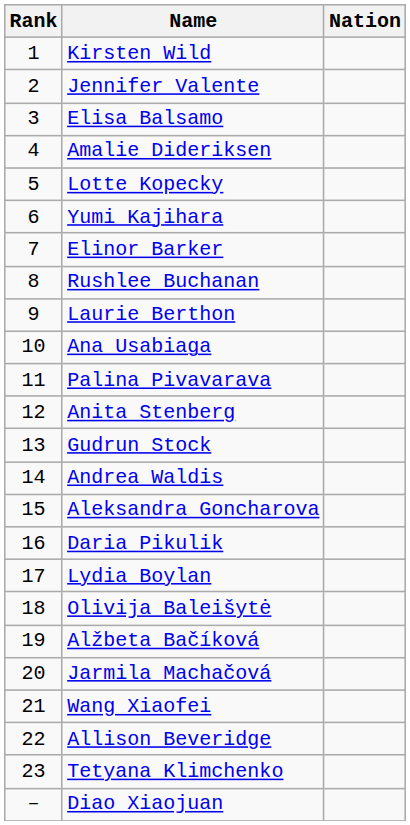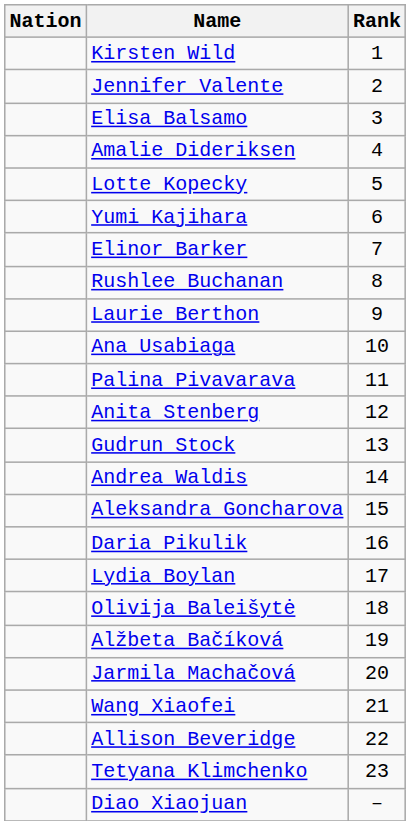 <table class="wikitable sortable" style="text-align:center">
 <tr>
+<th>Nation</th>
+<th>Name</th>
 <th>Rank</th>
-<th>Name</th>
-<th>Nation</th>
 </tr>
 <tr>
+<td align=left></td>
+<td align=left><a href='#'>Kirsten Wild</a></td>
 <td>1</td>
-<td align=left><a href='#'>Kirsten Wild</a></td>
-<td align=left></td>
 </tr>
 <tr>
+<td align=left></td>
+<td align=left><a href='#'>Jennifer Valente</a></td>
 <td>2</td>
-<td align=left><a href='#'>Jennifer Valente</a></td>
-<td align=left></td>
 </tr>
 <tr>
+<td align=left></td>
+<td align=left><a href='#'>Elisa Balsamo</a></td>
 <td>3</td>
-<td align=left><a href='#'>Elisa Balsamo</a></td>
-<td align=left></td>
 </tr>
 <tr>
+<td align=left></td>
+<td align=left><a href='#'>Amalie Dideriksen</a></td>
 <td>4</td>
-<td align=left><a href='#'>Amalie Dideriksen</a></td>
-<td align=left></td>
 </tr>
 <tr>
+<td align=left></td>
+<td align=left><a href='#'>Lotte Kopecky</a></td>
 <td>5</td>
-<td align=left><a href='#'>Lotte Kopecky</a></td>
-<td align=left></td>
 </tr>
 <tr>
+<td align=left></td>
+<td align=left><a href='#'>Yumi Kajihara</a></td>
 <td>6</td>
-<td align=left><a href='#'>Yumi Kajihara</a></td>
-<td align=left></td>
 </tr>
 <tr>
+<td align=left></td>
+<td align=left><a href='#'>Elinor Barker</a></td>
 <td>7</td>
-<td align=left><a href='#'>Elinor Barker</a></td>
-<td align=left></td>
 </tr>
 <tr>
+<td align=left></td>
+<td align=left><a href='#'>Rushlee Buchanan</a></td>
 <td>8</td>
-<td align=left><a href='#'>Rushlee Buchanan</a></td>
-<td align=left></td>
 </tr>
 <tr>
+<td align=left></td>
+<td align=left><a href='#'>Laurie Berthon</a></td>
 <td>9</td>
-<td align=left><a href='#'>Laurie Berthon</a></td>
-<td align=left></td>
 </tr>
 <tr>
+<td align=left></td>
+<td align=left><a href='#'>Ana Usabiaga</a></td>
 <td>10</td>
-<td align=left><a href='#'>Ana Usabiaga</a></td>
-<td align=left></td>
 </tr>
 <tr>
+<td align=left></td>
+<td align=left><a href='#'>Palina Pivavarava</a></td>
 <td>11</td>
-<td align=left><a href='#'>Palina Pivavarava</a></td>
-<td align=left></td>
 </tr>
 <tr>
+<td align=left></td>
+<td align=left><a href='#'>Anita Stenberg</a></td>
 <td>12</td>
-<td align=left><a href='#'>Anita Stenberg</a></td>
-<td align=left></td>
 </tr>
 <tr>
+<td align=left></td>
+<td align=left><a href='#'>Gudrun Stock</a></td>
 <td>13</td>
-<td align=left><a href='#'>Gudrun Stock</a></td>
-<td align=left></td>
 </tr>
 <tr>
+<td align=left></td>
+<td align=left><a href='#'>Andrea Waldis</a></td>
 <td>14</td>
-<td align=left><a href='#'>Andrea Waldis</a></td>
-<td align=left></td>
 </tr>
 <tr>
+<td align=left></td>
+<td align=left><a href='#'>Aleksandra Goncharova</a></td>
 <td>15</td>
-<td align=left><a href='#'>Aleksandra Goncharova</a></td>
-<td align=left></td>
 </tr>
 <tr>
+<td align=left></td>
+<td align=left><a href='#'>Daria Pikulik</a></td>
 <td>16</td>
-<td align=left><a href='#'>Daria Pikulik</a></td>
-<td align=left></td>
 </tr>
 <tr>
+<td align=left></td>
+<td align=left><a href='#'>Lydia Boylan</a></td>
 <td>17</td>
-<td align=left><a href='#'>Lydia Boylan</a></td>
-<td align=left></td>
 </tr>
 <tr>
+<td align=left></td>
+<td align=left><a href='#'>Olivija Baleišytė</a></td>
 <td>18</td>
-<td align=left><a href='#'>Olivija Baleišytė</a></td>
-<td align=left></td>
 </tr>
 <tr>
+<td align=left></td>
+<td align=left><a href='#'>Alžbeta Bačíková</a></td>
 <td>19</td>
-<td align=left><a href='#'>Alžbeta Bačíková</a></td>
-<td align=left></td>
 </tr>
 <tr>
+<td align=left></td>
+<td align=left><a href='#'>Jarmila Machačová</a></td>
 <td>20</td>
-<td align=left><a href='#'>Jarmila Machačová</a></td>
-<td align=left></td>
 </tr>
 <tr>
+<td align=left></td>
+<td align=left><a href='#'>Wang Xiaofei</a></td>
 <td>21</td>
-<td align=left><a href='#'>Wang Xiaofei</a></td>
-<td align=left></td>
 </tr>
 <tr>
+<td align=left></td>
+<td align=left><a href='#'>Allison Beveridge</a></td>
 <td>22</td>
-<td align=left><a href='#'>Allison Beveridge</a></td>
-<td align=left></td>
 </tr>
 <tr>
+<td align=left></td>
+<td align=left><a href='#'>Tetyana Klimchenko</a></td>
 <td>23</td>
-<td align=left><a href='#'>Tetyana Klimchenko</a></td>
-<td align=left></td>
 </tr>
 <tr>
+<td align=left></td>
+<td align=left><a href='#'>Diao Xiaojuan</a></td>
 <td>–</td>
-<td align=left><a href='#'>Diao Xiaojuan</a></td>
-<td align=left></td>
 </tr>
 </table>
